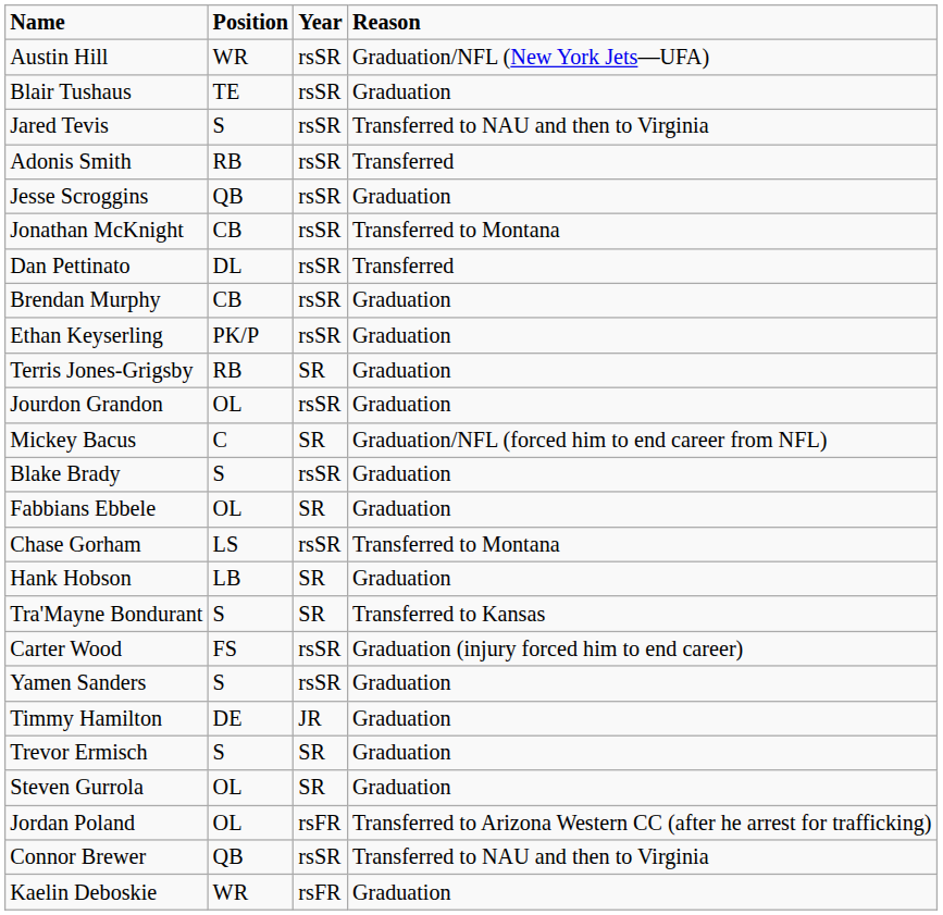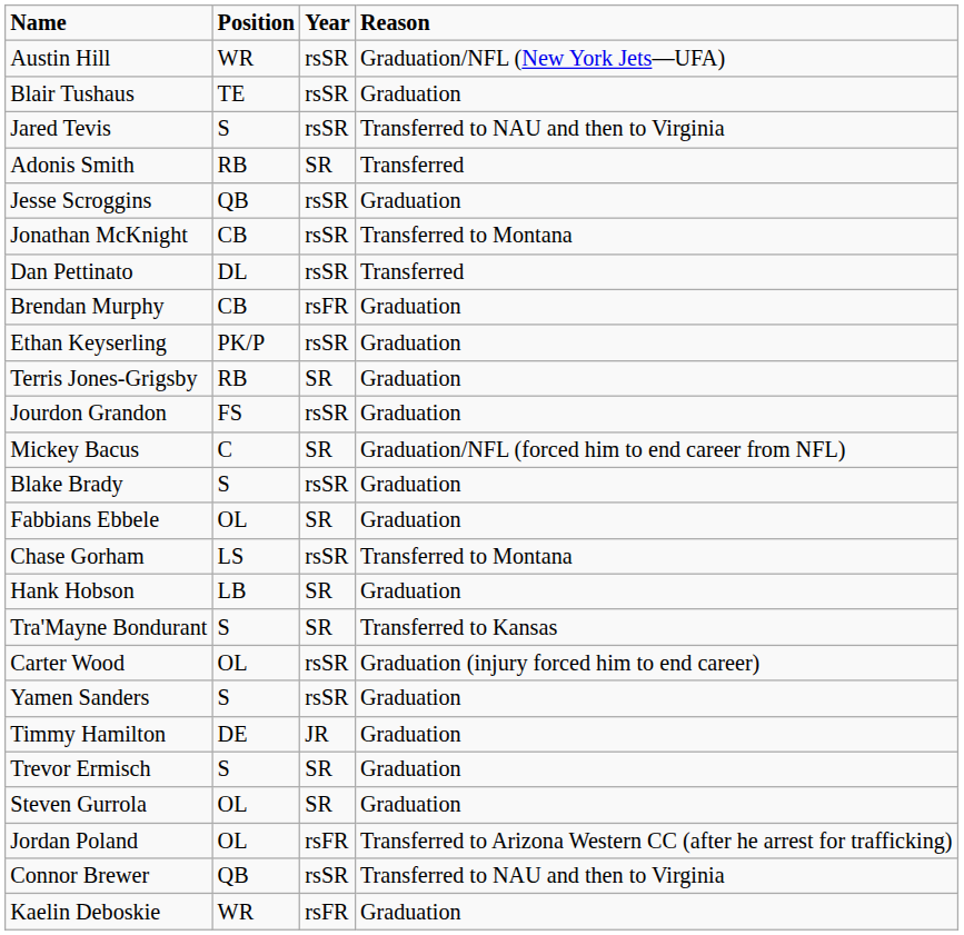 <table class="wikitable sortable">
 <tr>
 <td><strong>Name</strong></td>
 <td><strong>Position</strong></td>
 <td><strong>Year</strong></td>
 <td><strong>Reason</strong></td>
 </tr>
 <tr>
 <td>Austin Hill</td>
 <td>WR</td>
 <td>rsSR</td>
 <td>Graduation/NFL (<a href='#'>New York Jets</a>—UFA)</td>
 </tr>
 <tr>
 <td>Blair Tushaus</td>
 <td>TE</td>
 <td>rsSR</td>
 <td>Graduation</td>
 </tr>
 <tr>
 <td>Jared Tevis</td>
 <td>S</td>
 <td>rsSR</td>
 <td>Transferred to NAU and then to Virginia</td>
 </tr>
 <tr>
 <td>Adonis Smith</td>
 <td>RB</td>
-<td>rsSR</td>
+<td>SR</td>
 <td>Transferred</td>
 </tr>
 <tr>
 <td>Jesse Scroggins</td>
 <td>QB</td>
 <td>rsSR</td>
 <td>Graduation</td>
 </tr>
 <tr>
 <td>Jonathan McKnight</td>
 <td>CB</td>
 <td>rsSR</td>
 <td>Transferred to Montana</td>
 </tr>
 <tr>
 <td>Dan Pettinato</td>
 <td>DL</td>
 <td>rsSR</td>
 <td>Transferred</td>
 </tr>
 <tr>
 <td>Brendan Murphy</td>
 <td>CB</td>
-<td>rsSR</td>
+<td>rsFR</td>
 <td>Graduation</td>
 </tr>
 <tr>
 <td>Ethan Keyserling</td>
 <td>PK/P</td>
 <td>rsSR</td>
 <td>Graduation</td>
 </tr>
 <tr>
 <td>Terris Jones-Grigsby</td>
 <td>RB</td>
 <td>SR</td>
 <td>Graduation</td>
 </tr>
 <tr>
 <td>Jourdon Grandon</td>
-<td>OL</td>
+<td>FS</td>
 <td>rsSR</td>
 <td>Graduation</td>
 </tr>
 <tr>
 <td>Mickey Bacus</td>
 <td>C</td>
 <td>SR</td>
 <td>Graduation/NFL (forced him to end career from NFL)</td>
 </tr>
 <tr>
 <td>Blake Brady</td>
 <td>S</td>
 <td>rsSR</td>
 <td>Graduation</td>
 </tr>
 <tr>
 <td>Fabbians Ebbele</td>
 <td>OL</td>
 <td>SR</td>
 <td>Graduation</td>
 </tr>
 <tr>
 <td>Chase Gorham</td>
 <td>LS</td>
 <td>rsSR</td>
 <td>Transferred to Montana</td>
 </tr>
 <tr>
 <td>Hank Hobson</td>
 <td>LB</td>
 <td>SR</td>
 <td>Graduation</td>
 </tr>
 <tr>
 <td>Tra'Mayne Bondurant</td>
 <td>S</td>
 <td>SR</td>
 <td>Transferred to Kansas</td>
 </tr>
 <tr>
 <td>Carter Wood</td>
-<td>FS</td>
+<td>OL</td>
 <td>rsSR</td>
 <td>Graduation (injury forced him to end career)</td>
 </tr>
 <tr>
 <td>Yamen Sanders</td>
 <td>S</td>
 <td>rsSR</td>
 <td>Graduation</td>
 </tr>
 <tr>
 <td>Timmy Hamilton</td>
 <td>DE</td>
 <td>JR</td>
 <td>Graduation</td>
 </tr>
 <tr>
 <td>Trevor Ermisch</td>
 <td>S</td>
 <td>SR</td>
 <td>Graduation</td>
 </tr>
 <tr>
 <td>Steven Gurrola</td>
 <td>OL</td>
 <td>SR</td>
 <td>Graduation</td>
 </tr>
 <tr>
 <td>Jordan Poland</td>
 <td>OL</td>
 <td>rsFR</td>
 <td>Transferred to Arizona Western CC (after he arrest for trafficking)</td>
 </tr>
 <tr>
 <td>Connor Brewer</td>
 <td>QB</td>
 <td>rsSR</td>
 <td>Transferred to NAU and then to Virginia</td>
 </tr>
 <tr>
 <td>Kaelin Deboskie</td>
 <td>WR</td>
 <td>rsFR</td>
 <td>Graduation</td>
 </tr>
 </table>
